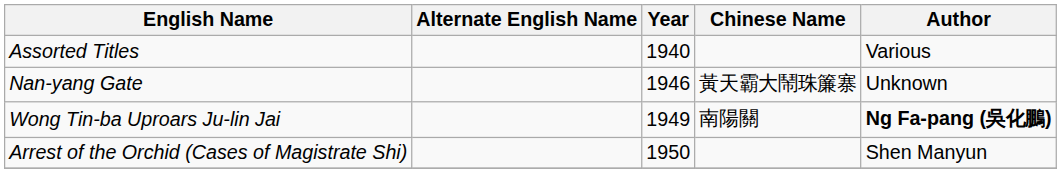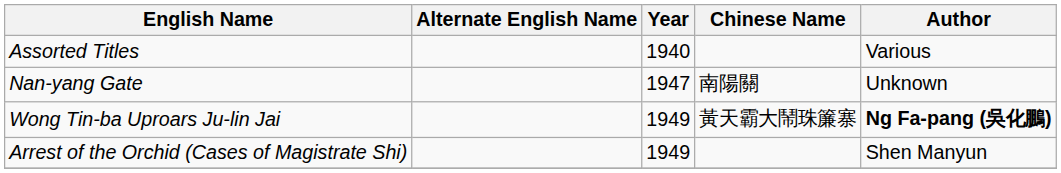 <table class="wikitable">
 <tr>
 <th>English Name</th>
 <th>Alternate English Name</th>
 <th>Year</th>
 <th>Chinese Name</th>
 <th>Author</th>
 </tr>
 <tr>
 <td><em>Assorted Titles</em></td>
 <td></td>
 <td>1940</td>
 <td></td>
 <td>Various</td>
 </tr>
 <tr>
 <td><em>Nan-yang Gate</em></td>
 <td></td>
-<td>1946</td>
-<td>黃天霸大鬧珠簾寨</td>
+<td>1947</td>
+<td>南陽關</td>
 <td>Unknown</td>
 </tr>
 <tr>
 <td><em>Wong Tin-ba Uproars Ju-lin Jai</em></td>
 <td></td>
 <td>1949</td>
-<td>南陽關</td>
+<td>黃天霸大鬧珠簾寨</td>
 <td><strong>Ng Fa-pang (吳化鵬)</strong></td>
 </tr>
 <tr>
 <td><em>Arrest of the Orchid (Cases of Magistrate Shi)</em></td>
 <td></td>
-<td>1950</td>
+<td>1949</td>
 <td></td>
 <td>Shen Manyun</td>
 </tr>
 <tr>
 </tr>
 </table>
